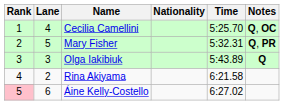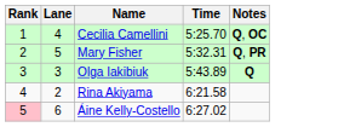 <table class="wikitable">
 <tr>
 <th>Rank</th>
 <th>Lane</th>
 <th>Name</th>
-<th>Nationality</th>
 <th>Time</th>
 <th>Notes</th>
 </tr>
 <tr bgcolor=ccffcc>
 <td align=center>1</td>
 <td align=center>4</td>
 <td><a href='#'>Cecilia Camellini</a></td>
-<td></td>
 <td align=center>5:25.70</td>
 <td align=center><strong>Q</strong>, <strong>OC</strong></td>
 </tr>
 <tr bgcolor=ccffcc>
 <td align=center>2</td>
 <td align=center>5</td>
 <td><a href='#'>Mary Fisher</a></td>
-<td></td>
 <td align=center>5:32.31</td>
 <td align=center><strong>Q</strong>, <strong>PR</strong></td>
 </tr>
 <tr bgcolor=ccffcc>
 <td align=center>3</td>
 <td align=center>3</td>
 <td><a href='#'>Olga Iakibiuk</a></td>
-<td></td>
 <td align=center>5:43.89</td>
 <td align=center><strong>Q</strong></td>
 </tr>
 <tr>
 <td align=center>4</td>
 <td align=center>2</td>
 <td><a href='#'>Rina Akiyama</a></td>
-<td></td>
 <td align=center>6:21.58</td>
 <td align=center></td>
 </tr>
 <tr>
 <td align=center style="background: pink;">5</td>
 <td align=center>6</td>
 <td><a href='#'>Áine Kelly-Costello</a></td>
-<td></td>
 <td align=center>6:27.02</td>
 <td align=center></td>
 </tr>
 </table>
